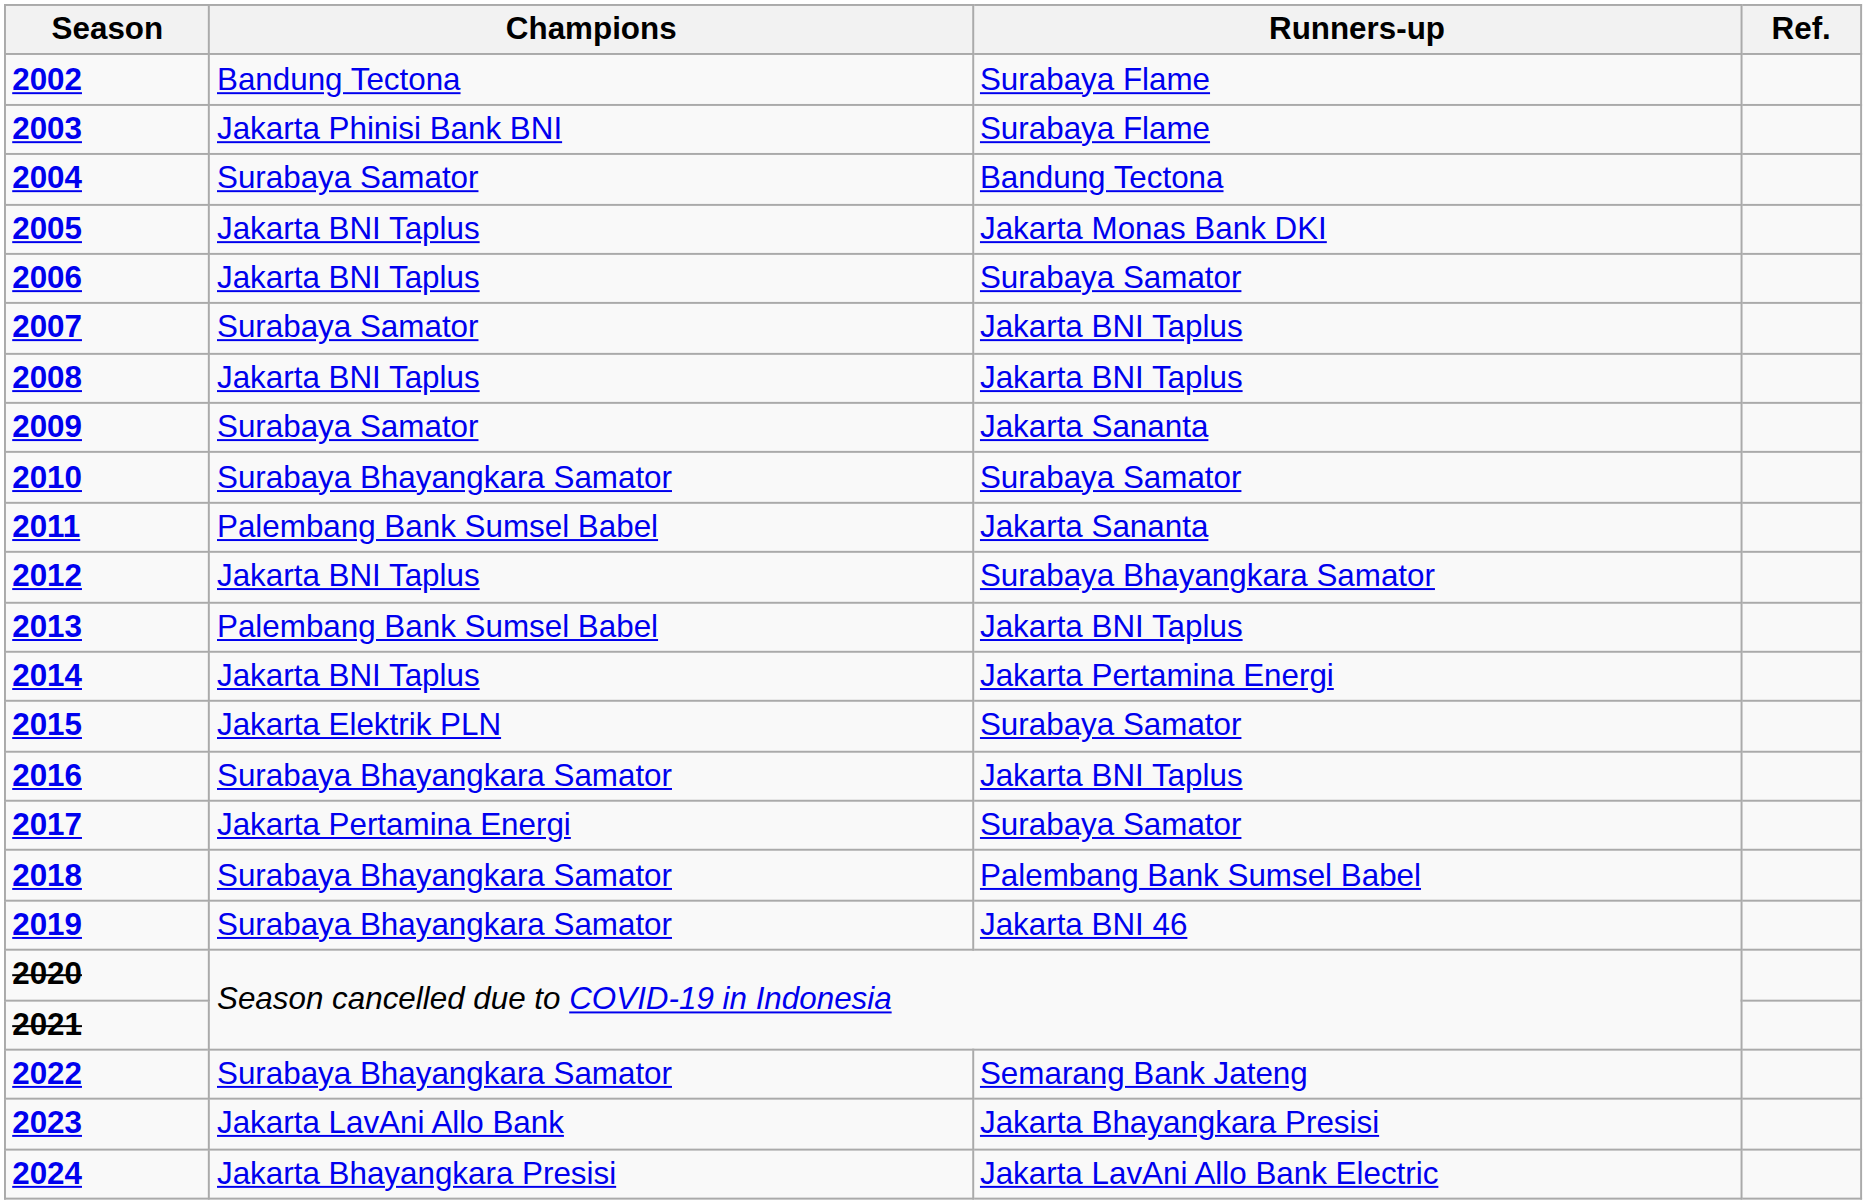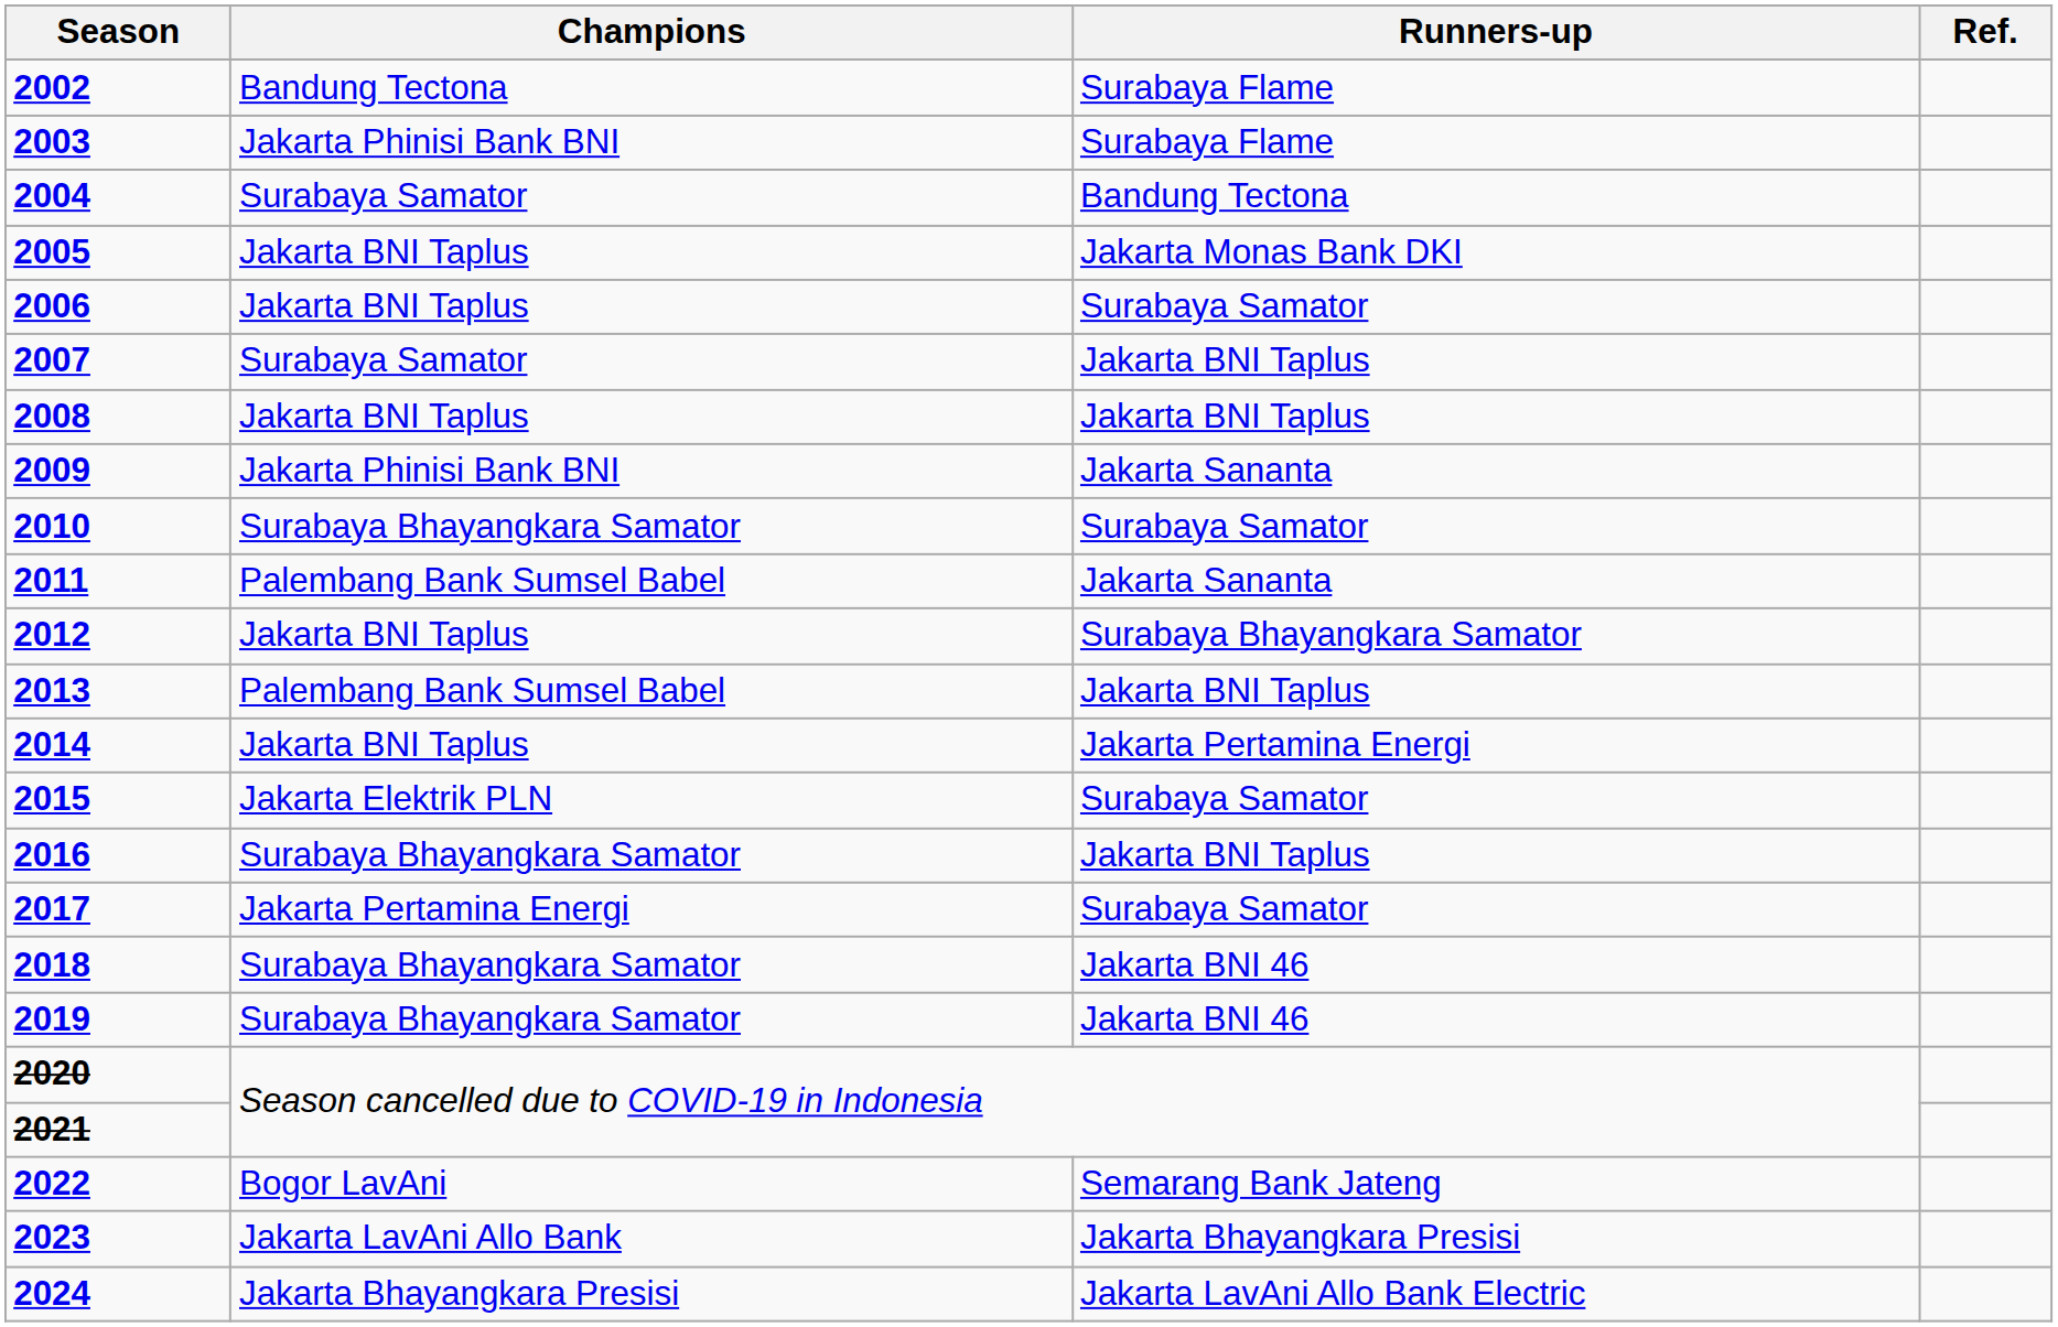 <table class="wikitable" style="width:75%;">
 <tr>
 <th>Season</th>
 <th>Champions</th>
 <th>Runners-up</th>
 <th>Ref.</th>
 </tr>
 <tr>
 <td><strong><a href='#'>2002</a></strong></td>
 <td><a href='#'>Bandung Tectona</a></td>
 <td><a href='#'>Surabaya Flame</a></td>
 <td></td>
 </tr>
 <tr>
 <td><strong><a href='#'>2003</a></strong></td>
 <td><a href='#'>Jakarta Phinisi Bank BNI</a></td>
 <td><a href='#'>Surabaya Flame</a></td>
 <td></td>
 </tr>
 <tr>
 <td><strong><a href='#'>2004</a></strong></td>
 <td><a href='#'>Surabaya Samator</a></td>
 <td><a href='#'>Bandung Tectona</a></td>
 <td></td>
 </tr>
 <tr>
 <td><strong><a href='#'>2005</a></strong></td>
 <td><a href='#'>Jakarta BNI Taplus</a></td>
 <td><a href='#'>Jakarta Monas Bank DKI</a></td>
 <td></td>
 </tr>
 <tr>
 <td><strong><a href='#'>2006</a></strong></td>
 <td><a href='#'>Jakarta BNI Taplus</a></td>
 <td><a href='#'>Surabaya Samator</a></td>
 <td></td>
 </tr>
 <tr>
 <td><strong><a href='#'>2007</a></strong></td>
 <td><a href='#'>Surabaya Samator</a></td>
 <td><a href='#'>Jakarta BNI Taplus</a></td>
 <td></td>
 </tr>
 <tr>
 <td><strong><a href='#'>2008</a></strong></td>
 <td><a href='#'>Jakarta BNI Taplus</a></td>
 <td><a href='#'>Jakarta BNI Taplus</a></td>
 <td></td>
 </tr>
 <tr>
 <td><strong><a href='#'>2009</a></strong></td>
-<td><a href='#'>Surabaya Samator</a></td>
+<td><a href='#'>Jakarta Phinisi Bank BNI</a></td>
 <td><a href='#'>Jakarta Sananta</a></td>
 <td></td>
 </tr>
 <tr>
 <td><strong><a href='#'>2010</a></strong></td>
 <td><a href='#'>Surabaya Bhayangkara Samator</a></td>
 <td><a href='#'>Surabaya Samator</a></td>
 <td></td>
 </tr>
 <tr>
 <td><strong><a href='#'>2011</a></strong></td>
 <td><a href='#'>Palembang Bank Sumsel Babel</a></td>
 <td><a href='#'>Jakarta Sananta</a></td>
 <td></td>
 </tr>
 <tr>
 <td><strong><a href='#'>2012</a></strong></td>
 <td><a href='#'>Jakarta BNI Taplus</a></td>
 <td><a href='#'>Surabaya Bhayangkara Samator</a></td>
 <td></td>
 </tr>
 <tr>
 <td><strong><a href='#'>2013</a></strong></td>
 <td><a href='#'>Palembang Bank Sumsel Babel</a></td>
 <td><a href='#'>Jakarta BNI Taplus</a></td>
 <td></td>
 </tr>
 <tr>
 <td><strong><a href='#'>2014</a></strong></td>
 <td><a href='#'>Jakarta BNI Taplus</a></td>
 <td><a href='#'>Jakarta Pertamina Energi</a></td>
 <td></td>
 </tr>
 <tr>
 <td><strong><a href='#'>2015</a></strong></td>
 <td><a href='#'>Jakarta Elektrik PLN</a></td>
 <td><a href='#'>Surabaya Samator</a></td>
 <td></td>
 </tr>
 <tr>
 <td><strong><a href='#'>2016</a></strong></td>
 <td><a href='#'>Surabaya Bhayangkara Samator</a></td>
 <td><a href='#'>Jakarta BNI Taplus</a></td>
 <td></td>
 </tr>
 <tr>
 <td><strong><a href='#'>2017</a></strong></td>
 <td><a href='#'>Jakarta Pertamina Energi</a></td>
 <td><a href='#'>Surabaya Samator</a></td>
 <td></td>
 </tr>
 <tr>
 <td><strong><a href='#'>2018</a></strong></td>
 <td><a href='#'>Surabaya Bhayangkara Samator</a></td>
-<td><a href='#'>Palembang Bank Sumsel Babel</a></td>
+<td><a href='#'>Jakarta BNI 46</a></td>
 <td></td>
 </tr>
 <tr>
 <td><strong><a href='#'>2019</a></strong></td>
 <td><a href='#'>Surabaya Bhayangkara Samator</a></td>
 <td><a href='#'>Jakarta BNI 46</a></td>
 <td></td>
 </tr>
 <tr>
 <td><s><strong>2020</strong></s></td>
 <td colspan="2" rowspan="2"><em>Season cancelled due to <a href='#'>COVID-19 in Indonesia</a></em></td>
 <td></td>
 </tr>
 <tr>
 <td><s><strong>2021</strong></s></td>
 <td></td>
 </tr>
 <tr>
 <td><strong><a href='#'>2022</a></strong></td>
-<td><a href='#'>Surabaya Bhayangkara Samator</a></td>
+<td><a href='#'>Bogor LavAni</a></td>
 <td><a href='#'>Semarang Bank Jateng</a></td>
 <td></td>
 </tr>
 <tr>
 <td><strong><a href='#'>2023</a></strong></td>
 <td><a href='#'>Jakarta LavAni Allo Bank</a></td>
 <td><a href='#'>Jakarta Bhayangkara Presisi</a></td>
 <td></td>
 </tr>
 <tr>
 <td><strong><a href='#'>2024</a></strong></td>
 <td><a href='#'>Jakarta Bhayangkara Presisi</a></td>
 <td><a href='#'>Jakarta LavAni Allo Bank Electric</a></td>
 <td></td>
 </tr>
 </table>
